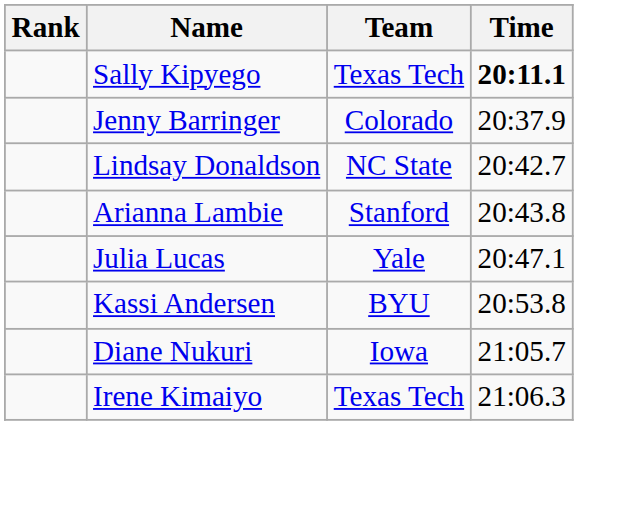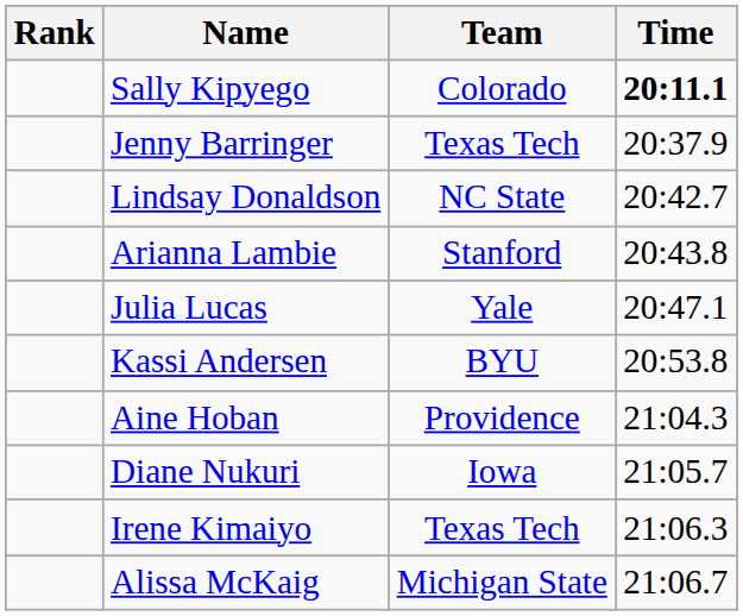 <table class="wikitable sortable" style="text-align:center">
 <tr>
 <th>Rank</th>
 <th>Name</th>
 <th>Team</th>
 <th>Time</th>
 </tr>
 <tr>
 <td></td>
 <td align=left> <a href='#'>Sally Kipyego</a></td>
-<td><a href='#'>Texas Tech</a></td>
+<td><a href='#'>Colorado</a></td>
 <td><strong>20:11.1</strong></td>
 </tr>
 <tr>
 <td></td>
 <td align=left> <a href='#'>Jenny Barringer</a></td>
-<td><a href='#'>Colorado</a></td>
+<td><a href='#'>Texas Tech</a></td>
 <td>20:37.9</td>
 </tr>
 <tr>
 <td></td>
 <td align=left> <a href='#'>Lindsay Donaldson</a></td>
 <td><a href='#'>NC State</a></td>
 <td>20:42.7</td>
 </tr>
 <tr>
 <td></td>
 <td align=left> <a href='#'>Arianna Lambie</a></td>
 <td><a href='#'>Stanford</a></td>
 <td>20:43.8</td>
 </tr>
 <tr>
 <td></td>
 <td align=left> <a href='#'>Julia Lucas</a></td>
 <td><a href='#'>Yale</a></td>
 <td>20:47.1</td>
 </tr>
 <tr>
 <td></td>
 <td align=left> <a href='#'>Kassi Andersen</a></td>
 <td><a href='#'>BYU</a></td>
 <td>20:53.8</td>
 </tr>
 <tr>
 <td></td>
+<td align=left> <a href='#'>Aine Hoban</a></td>
+<td><a href='#'>Providence</a></td>
+<td>21:04.3</td>
+</tr>
+<tr>
+<td></td>
 <td align=left> <a href='#'>Diane Nukuri</a></td>
 <td><a href='#'>Iowa</a></td>
 <td>21:05.7</td>
 </tr>
 <tr>
 <td></td>
 <td align=left> <a href='#'>Irene Kimaiyo</a></td>
 <td><a href='#'>Texas Tech</a></td>
 <td>21:06.3</td>
 </tr>
+<tr>
+<td></td>
+<td align=left> <a href='#'>Alissa McKaig</a></td>
+<td><a href='#'>Michigan State</a></td>
+<td>21:06.7</td>
+</tr>
 </table>
